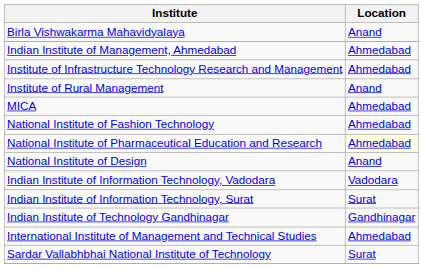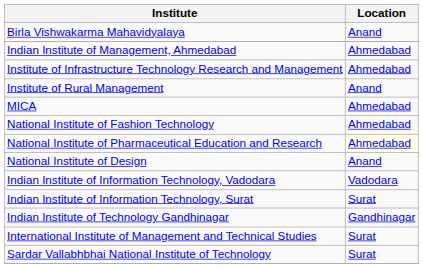 <table class="wikitable sortable collapsible plainrowheaders" border="1" style="text-align:left;">
 <tr>
 <th scope="col">Institute</th>
 <th scope="col">Location</th>
 </tr>
 <tr>
 <td><a href='#'>Birla Vishwakarma Mahavidyalaya</a></td>
 <td><a href='#'>Anand</a></td>
 </tr>
 <tr>
 </tr>
 <tr Gujarat National Law University || Gandhinagar>
 </tr>
 <tr>
 <td><a href='#'>Indian Institute of Management, Ahmedabad</a></td>
 <td><a href='#'>Ahmedabad</a></td>
 </tr>
 <tr>
 <td><a href='#'>Institute of Infrastructure Technology Research and Management</a></td>
 <td><a href='#'>Ahmedabad</a></td>
 </tr>
 <tr>
 <td><a href='#'>Institute of Rural Management</a></td>
 <td><a href='#'>Anand</a></td>
 </tr>
 <tr>
 <td><a href='#'>MICA</a></td>
 <td><a href='#'>Ahmedabad</a></td>
 </tr>
 <tr>
 <td><a href='#'>National Institute of Fashion Technology</a></td>
 <td><a href='#'>Ahmedabad</a></td>
 </tr>
 <tr>
 <td><a href='#'>National Institute of Pharmaceutical Education and Research</a></td>
 <td style="background: lightyellow;"><a href='#'>Ahmedabad</a></td>
 </tr>
 <tr>
 <td><a href='#'>National Institute of Design</a></td>
 <td><a href='#'>Anand</a></td>
 </tr>
 <tr>
 <td><a href='#'>Indian Institute of Information Technology, Vadodara</a></td>
 <td><a href='#'>Vadodara</a></td>
 </tr>
 <tr>
 <td><a href='#'>Indian Institute of Information Technology, Surat</a></td>
 <td><a href='#'>Surat</a></td>
 </tr>
 <tr>
 <td><a href='#'>Indian Institute of Technology Gandhinagar</a></td>
 <td><a href='#'>Gandhinagar</a></td>
 </tr>
 <tr>
 <td><a href='#'>International Institute of Management and Technical Studies</a></td>
-<td><a href='#'>Ahmedabad</a></td>
+<td><a href='#'>Surat</a></td>
 </tr>
 <tr>
 <td><a href='#'>Sardar Vallabhbhai National Institute of Technology</a></td>
 <td><a href='#'>Surat</a></td>
 </tr>
 <tr>
 </tr>
 </table>
